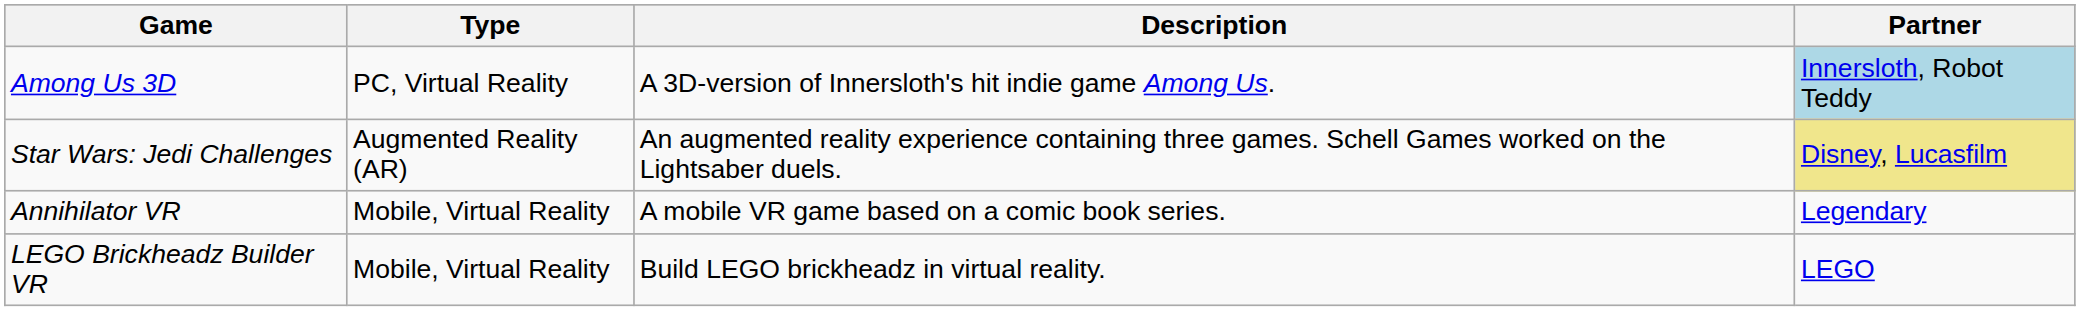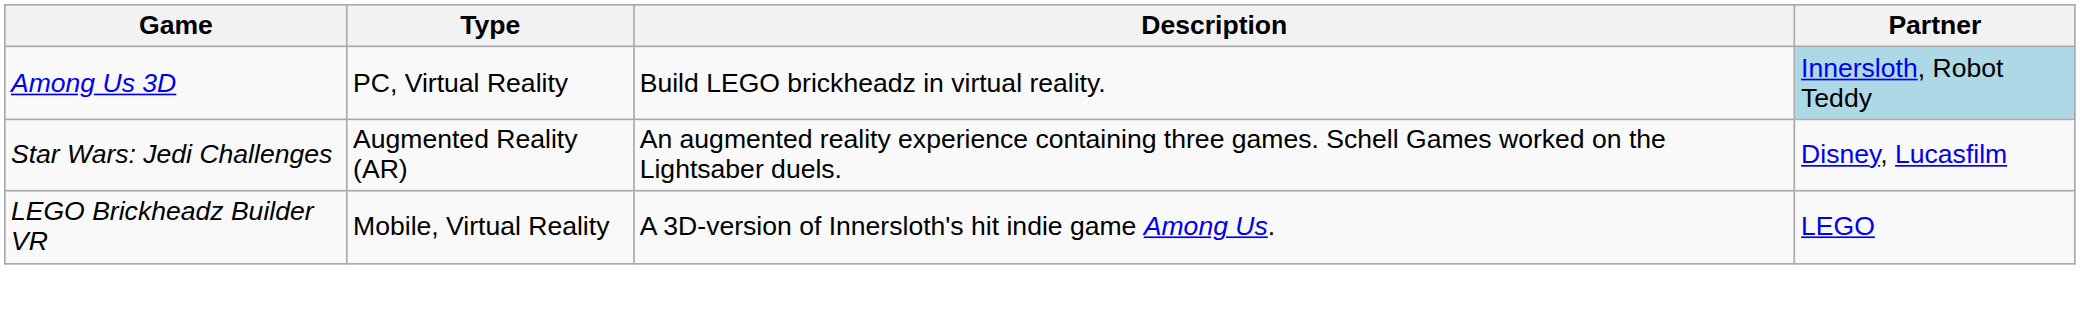 <table class="wikitable">
 <tr>
 <th>Game</th>
 <th>Type</th>
 <th>Description</th>
 <th>Partner</th>
 </tr>
 <tr>
 <td><em><a href='#'>Among Us 3D</a></em></td>
 <td>PC, Virtual Reality</td>
-<td>A 3D-version of Innersloth's hit indie game <em><a href='#'>Among Us</a></em>.</td>
+<td>Build LEGO brickheadz in virtual reality.</td>
 <td style="background: lightblue;"><a href='#'>Innersloth</a>, Robot Teddy</td>
 </tr>
 <tr>
 <td><em>Star Wars: Jedi Challenges</em></td>
 <td>Augmented Reality (AR)</td>
 <td>An augmented reality experience containing three games. Schell Games worked on the Lightsaber duels.</td>
-<td style="background: khaki;"><a href='#'>Disney</a>, <a href='#'>Lucasfilm</a></td>
-</tr>
-<tr>
-<td><em>Annihilator VR</em></td>
-<td>Mobile, Virtual Reality</td>
-<td>A mobile VR game based on a comic book series.</td>
-<td><a href='#'>Legendary</a></td>
+<td><a href='#'>Disney</a>, <a href='#'>Lucasfilm</a></td>
 </tr>
 <tr>
 <td><em>LEGO Brickheadz Builder VR</em></td>
 <td>Mobile, Virtual Reality</td>
-<td>Build LEGO brickheadz in virtual reality.</td>
+<td>A 3D-version of Innersloth's hit indie game <em><a href='#'>Among Us</a></em>.</td>
 <td><a href='#'>LEGO</a></td>
 </tr>
 </table>
